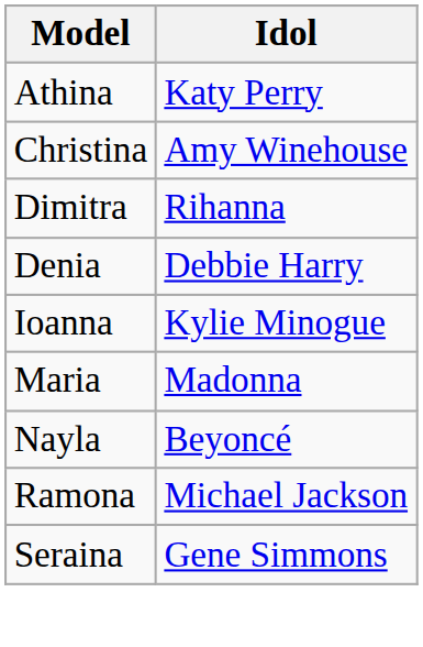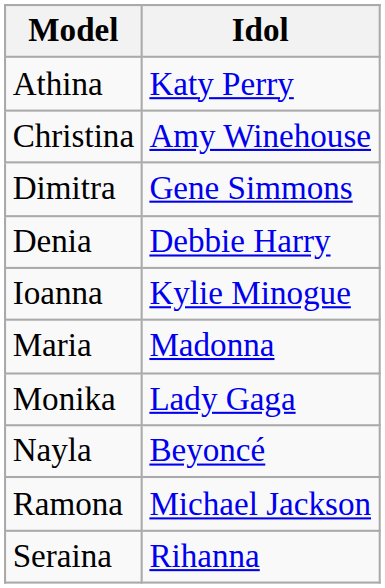 <table class="wikitable">
 <tr>
 <th>Model</th>
 <th>Idol</th>
 </tr>
 <tr>
 <td>Athina</td>
 <td><a href='#'>Katy Perry</a></td>
 </tr>
 <tr>
 <td>Christina</td>
 <td><a href='#'>Amy Winehouse</a></td>
 </tr>
 <tr>
 <td>Dimitra</td>
-<td><a href='#'>Rihanna</a></td>
+<td><a href='#'>Gene Simmons</a></td>
 </tr>
 <tr>
 <td>Denia</td>
 <td><a href='#'>Debbie Harry</a></td>
 </tr>
 <tr>
 <td>Ioanna</td>
 <td><a href='#'>Kylie Minogue</a></td>
 </tr>
 <tr>
 <td>Maria</td>
 <td><a href='#'>Madonna</a></td>
 </tr>
 <tr>
+<td>Monika</td>
+<td><a href='#'>Lady Gaga</a></td>
+</tr>
+<tr>
 <td>Nayla</td>
 <td><a href='#'>Beyoncé</a></td>
 </tr>
 <tr>
 <td>Ramona</td>
 <td><a href='#'>Michael Jackson</a></td>
 </tr>
 <tr>
 <td>Seraina</td>
-<td><a href='#'>Gene Simmons</a></td>
+<td><a href='#'>Rihanna</a></td>
 </tr>
 </table>
